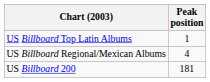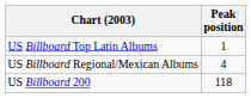 <table class="wikitable">
 <tr>
 <th align="left">Chart (2003)</th>
 <th align="left">Peak<br>position</th>
 </tr>
 <tr>
 <td align="left"><a href='#'>US</a> <a href='#'><em>Billboard</em> Top Latin Albums</a></td>
 <td align="center">1</td>
 </tr>
 <tr>
 <td align="left">US <em>Billboard</em> Regional/Mexican Albums</td>
 <td align="center">4</td>
 </tr>
 <tr>
 <td align="left">US <a href='#'><em>Billboard</em> 200</a></td>
-<td align="center">181</td>
+<td align="center">118</td>
 </tr>
 </table>
